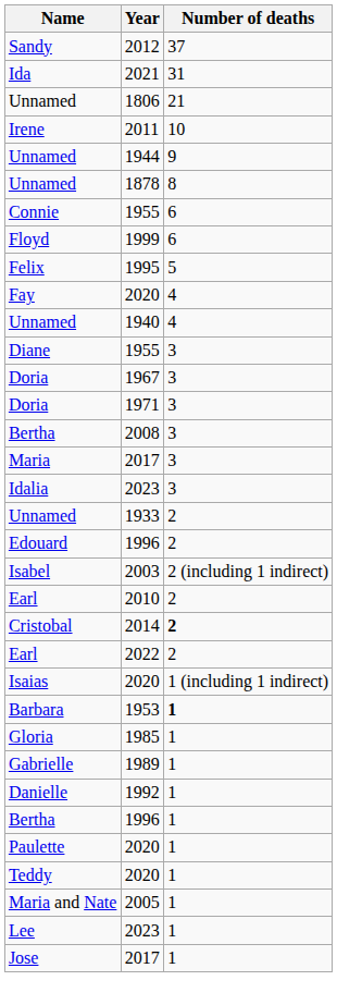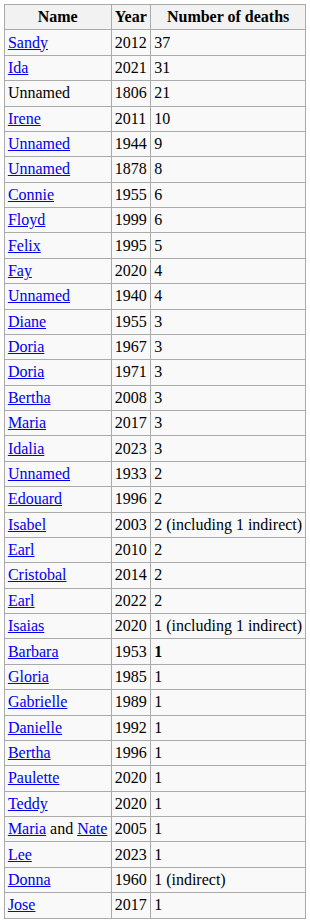 <table class="wikitable" align="center" style="margin:0.2em auto">
 <tr>
 <th>Name</th>
 <th>Year</th>
 <th>Number of deaths</th>
 </tr>
 <tr>
 <td><a href='#'>Sandy</a></td>
 <td>2012</td>
 <td>37 </td>
 </tr>
 <tr>
 <td><a href='#'>Ida</a></td>
 <td>2021</td>
 <td>31</td>
 </tr>
 <tr>
 <td>Unnamed</td>
 <td>1806</td>
 <td>21</td>
 </tr>
 <tr>
 <td><a href='#'>Irene</a></td>
 <td>2011</td>
 <td>10</td>
 </tr>
 <tr>
 <td><a href='#'>Unnamed</a></td>
 <td>1944</td>
 <td>9</td>
 </tr>
 <tr>
 <td><a href='#'>Unnamed</a></td>
 <td>1878</td>
 <td>8</td>
 </tr>
 <tr>
 <td><a href='#'>Connie</a></td>
 <td>1955</td>
 <td>6</td>
 </tr>
 <tr>
 <td><a href='#'>Floyd</a></td>
 <td>1999</td>
 <td>6</td>
 </tr>
 <tr>
 <td><a href='#'>Felix</a></td>
 <td>1995</td>
 <td>5</td>
 </tr>
 <tr>
 <td><a href='#'>Fay</a></td>
 <td>2020</td>
 <td>4</td>
 </tr>
 <tr>
 <td><a href='#'>Unnamed</a></td>
 <td>1940</td>
 <td>4</td>
 </tr>
 <tr>
 <td><a href='#'>Diane</a></td>
 <td>1955</td>
 <td>3</td>
 </tr>
 <tr>
 <td><a href='#'>Doria</a></td>
 <td>1967</td>
 <td>3</td>
 </tr>
 <tr>
 <td><a href='#'>Doria</a></td>
 <td>1971</td>
 <td>3</td>
 </tr>
 <tr>
 <td><a href='#'>Bertha</a></td>
 <td>2008</td>
 <td>3</td>
 </tr>
 <tr>
 <td><a href='#'>Maria</a></td>
 <td>2017</td>
 <td>3</td>
 </tr>
 <tr>
 <td><a href='#'>Idalia</a></td>
 <td>2023</td>
 <td>3</td>
 </tr>
 <tr>
 <td><a href='#'>Unnamed</a></td>
 <td>1933</td>
 <td>2</td>
 </tr>
 <tr>
 <td><a href='#'>Edouard</a></td>
 <td>1996</td>
 <td>2</td>
 </tr>
 <tr>
 <td><a href='#'>Isabel</a></td>
 <td>2003</td>
 <td>2 (including 1 indirect)</td>
 </tr>
 <tr>
 <td><a href='#'>Earl</a></td>
 <td>2010</td>
 <td>2</td>
 </tr>
 <tr>
 <td><a href='#'>Cristobal</a></td>
 <td>2014</td>
-<td><strong>2</strong></td>
+<td>2</td>
 </tr>
 <tr>
 <td><a href='#'>Earl</a></td>
 <td>2022</td>
 <td>2</td>
 </tr>
 <tr>
 <td><a href='#'>Isaias</a></td>
 <td>2020</td>
 <td>1 (including 1 indirect)</td>
 </tr>
 <tr>
 <td><a href='#'>Barbara</a></td>
 <td>1953</td>
 <td><strong>1</strong></td>
 </tr>
 <tr>
 <td><a href='#'>Gloria</a></td>
 <td>1985</td>
 <td>1</td>
 </tr>
 <tr>
 <td><a href='#'>Gabrielle</a></td>
 <td>1989</td>
 <td>1</td>
 </tr>
 <tr>
 <td><a href='#'>Danielle</a></td>
 <td>1992</td>
 <td>1</td>
 </tr>
 <tr>
 <td><a href='#'>Bertha</a></td>
 <td>1996</td>
 <td>1</td>
 </tr>
 <tr>
 <td><a href='#'>Paulette</a></td>
 <td>2020</td>
 <td>1</td>
 </tr>
 <tr>
 <td><a href='#'>Teddy</a></td>
 <td>2020</td>
 <td>1</td>
 </tr>
 <tr>
 <td><a href='#'>Maria</a> and <a href='#'>Nate</a></td>
 <td>2005</td>
 <td>1</td>
 </tr>
 <tr>
 <td><a href='#'>Lee</a></td>
 <td>2023</td>
 <td>1</td>
 </tr>
 <tr>
+<td><a href='#'>Donna</a></td>
+<td>1960</td>
+<td>1 (indirect)</td>
+</tr>
+<tr>
 <td><a href='#'>Jose</a></td>
 <td>2017</td>
 <td>1</td>
 </tr>
 </table>
